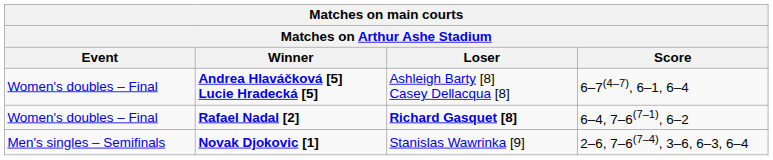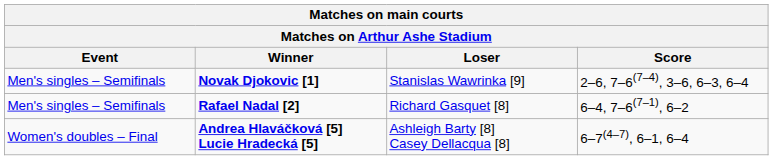 <table class="wikitable collapsible uncollapsed" style="margin:auto;">
 <tr>
 <th colspan="4" style="white-space:nowrap;">Matches on main courts</th>
 </tr>
 <tr>
 <th colspan="4"><strong>Matches on <a href='#'>Arthur Ashe Stadium</a></strong></th>
 </tr>
 <tr>
 <th width="220">Event</th>
 <th width="220">Winner</th>
 <th width="220">Loser</th>
 <th width="220">Score</th>
 </tr>
 <tr>
+<td><a href='#'>Men's singles – Semifinals</a></td>
+<td> <strong><a href='#'>Novak Djokovic</a> [1]</strong></td>
+<td>  <a href='#'>Stanislas Wawrinka</a> [9]</td>
+<td>2–6, 7–6<sup>(7–4)</sup>, 3–6, 6–3, 6–4</td>
+</tr>
+<tr>
+<td><a href='#'>Men's singles – Semifinals</a></td>
+<td> <strong><a href='#'>Rafael Nadal</a> [2]</strong></td>
+<td> <a href='#'>Richard Gasquet</a> [8]</td>
+<td>6–4, 7–6<sup>(7–1)</sup>, 6–2</td>
+</tr>
+<tr>
 <td><a href='#'>Women's doubles – Final</a></td>
 <td> <strong><a href='#'>Andrea Hlaváčková</a> [5]</strong> <br>  <strong><a href='#'>Lucie Hradecká</a> [5]</strong></td>
 <td> <a href='#'>Ashleigh Barty</a> [8] <br>  <a href='#'>Casey Dellacqua</a> [8]</td>
 <td>6–7<sup>(4–7)</sup>, 6–1, 6–4</td>
 </tr>
-<tr>
-<td><a href='#'>Women's doubles – Final</a></td>
-<td> <strong><a href='#'>Rafael Nadal</a> [2]</strong></td>
-<td><strong> <a href='#'>Richard Gasquet</a> [8]</strong></td>
-<td>6–4, 7–6<sup>(7–1)</sup>, 6–2</td>
-</tr>
-<tr>
-<td><a href='#'>Men's singles – Semifinals</a></td>
-<td> <strong><a href='#'>Novak Djokovic</a> [1]</strong></td>
-<td>  <a href='#'>Stanislas Wawrinka</a> [9]</td>
-<td>2–6, 7–6<sup>(7–4)</sup>, 3–6, 6–3, 6–4</td>
-</tr>
 </table>
